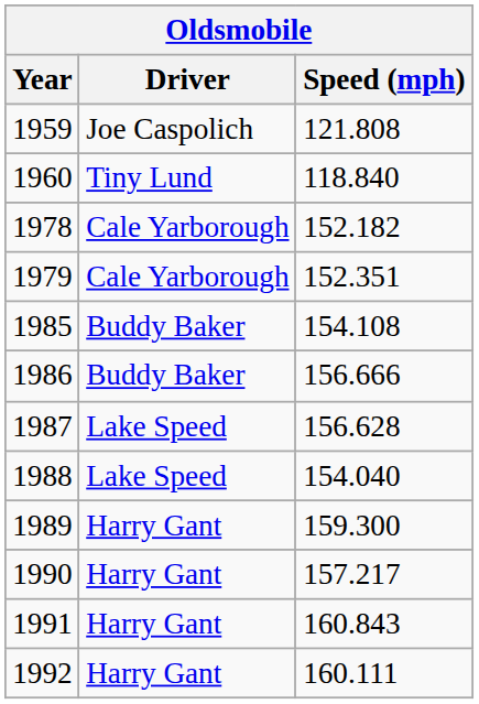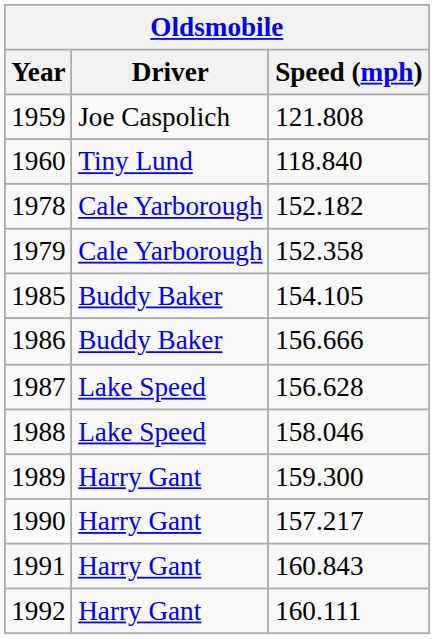 <table class="wikitable" style="font-size: 95%;">
 <tr>
 <th colspan=3><a href='#'>Oldsmobile</a></th>
 </tr>
 <tr>
 <th>Year</th>
 <th>Driver</th>
 <th>Speed (<a href='#'>mph</a>)</th>
 </tr>
 <tr>
 <td>1959</td>
 <td>Joe Caspolich</td>
 <td>121.808</td>
 </tr>
 <tr>
 <td>1960</td>
 <td><a href='#'>Tiny Lund</a></td>
 <td>118.840</td>
 </tr>
 <tr>
 <td>1978</td>
 <td><a href='#'>Cale Yarborough</a></td>
 <td>152.182</td>
 </tr>
 <tr>
 <td>1979</td>
 <td><a href='#'>Cale Yarborough</a></td>
-<td>152.351</td>
+<td>152.358</td>
 </tr>
 <tr>
 <td>1985</td>
 <td><a href='#'>Buddy Baker</a></td>
-<td>154.108</td>
+<td>154.105</td>
 </tr>
 <tr>
 <td>1986</td>
 <td><a href='#'>Buddy Baker</a></td>
 <td>156.666</td>
 </tr>
 <tr>
 <td>1987</td>
 <td><a href='#'>Lake Speed</a></td>
 <td>156.628</td>
 </tr>
 <tr>
 <td>1988</td>
 <td><a href='#'>Lake Speed</a></td>
-<td>154.040</td>
+<td>158.046</td>
 </tr>
 <tr>
 <td>1989</td>
 <td><a href='#'>Harry Gant</a></td>
 <td>159.300</td>
 </tr>
 <tr>
 <td>1990</td>
 <td><a href='#'>Harry Gant</a></td>
 <td>157.217</td>
 </tr>
 <tr>
 <td>1991</td>
 <td><a href='#'>Harry Gant</a></td>
 <td>160.843</td>
 </tr>
 <tr>
 <td>1992</td>
 <td><a href='#'>Harry Gant</a></td>
 <td>160.111</td>
 </tr>
 </table>
